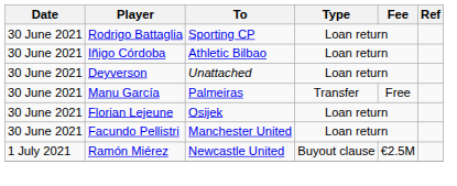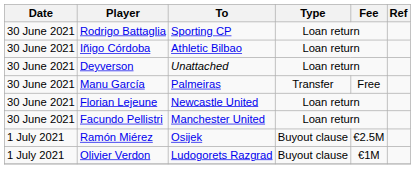 <table class="wikitable">
 <tr>
 <th>Date</th>
 <th>Player</th>
 <th>To</th>
 <th>Type</th>
 <th>Fee</th>
 <th>Ref</th>
 </tr>
 <tr>
 <td>30 June 2021</td>
 <td> <a href='#'>Rodrigo Battaglia</a></td>
 <td> <a href='#'>Sporting CP</a></td>
 <td align=center colspan=2>Loan return</td>
 <td align=center></td>
 </tr>
 <tr>
 <td>30 June 2021</td>
 <td> <a href='#'>Iñigo Córdoba</a></td>
 <td><a href='#'>Athletic Bilbao</a></td>
 <td align=center colspan=2>Loan return</td>
 <td align=center></td>
 </tr>
 <tr>
 <td>30 June 2021</td>
 <td> <a href='#'>Deyverson</a></td>
 <td><em>Unattached</em></td>
 <td align=center colspan=2>Loan return</td>
 <td align=center></td>
 </tr>
 <tr>
 <td>30 June 2021</td>
 <td> <a href='#'>Manu García</a></td>
 <td> <a href='#'>Palmeiras</a></td>
 <td align=center>Transfer</td>
 <td align=center>Free</td>
 <td align=center></td>
 </tr>
 <tr>
 <td>30 June 2021</td>
 <td> <a href='#'>Florian Lejeune</a></td>
-<td> <a href='#'>Osijek</a></td>
+<td> <a href='#'>Newcastle United</a></td>
 <td align=center colspan=2>Loan return</td>
 <td align=center></td>
 </tr>
 <tr>
 <td>30 June 2021</td>
 <td> <a href='#'>Facundo Pellistri</a></td>
 <td> <a href='#'>Manchester United</a></td>
 <td align=center colspan=2>Loan return</td>
 <td align=center></td>
 </tr>
 <tr>
 <td>1 July 2021</td>
 <td> <a href='#'>Ramón Miérez</a></td>
-<td> <a href='#'>Newcastle United</a></td>
+<td> <a href='#'>Osijek</a></td>
 <td align=center>Buyout clause</td>
 <td align=center>€2.5M</td>
 <td align=center></td>
 </tr>
 <tr>
+<td>1 July 2021</td>
+<td> <a href='#'>Olivier Verdon</a></td>
+<td> <a href='#'>Ludogorets Razgrad</a></td>
+<td align=center>Buyout clause</td>
+<td align=center>€1M</td>
+<td align=center></td>
+</tr>
+<tr>
 </tr>
 </table>
